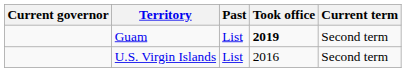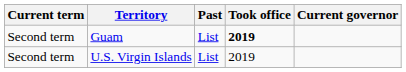 <table class="wikitable">
 <tr>
-<th>Current governor</th>
+<th>Current term</th>
 <th><a href='#'>Territory</a></th>
 <th>Past</th>
 <th>Took office</th>
-<th>Current term</th>
+<th>Current governor</th>
 </tr>
 <tr>
-<td></td>
+<td>Second term</td>
 <td> <a href='#'>Guam</a></td>
 <td><a href='#'>List</a></td>
 <td><strong>2019</strong></td>
-<td>Second term</td>
+<td></td>
 </tr>
 <tr>
-<td></td>
+<td>Second term</td>
 <td> <a href='#'>U.S. Virgin Islands</a></td>
 <td><a href='#'>List</a></td>
-<td>2016</td>
-<td>Second term</td>
+<td>2019</td>
+<td></td>
 </tr>
 </table>
